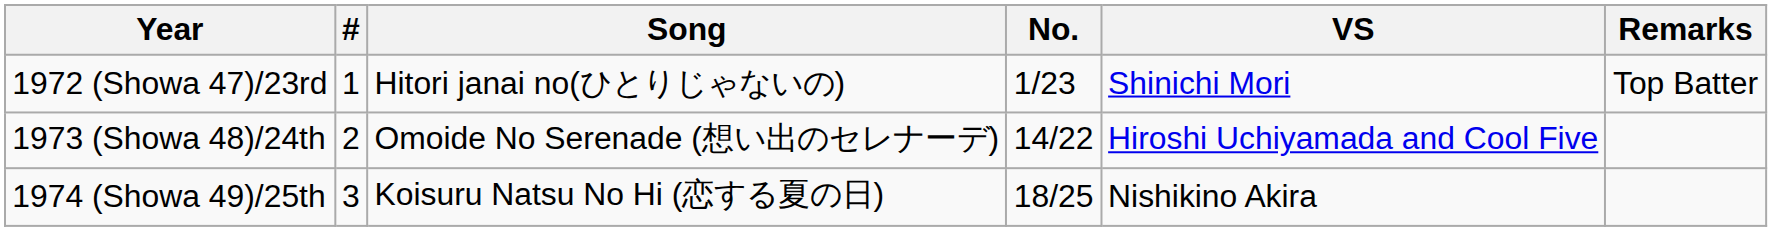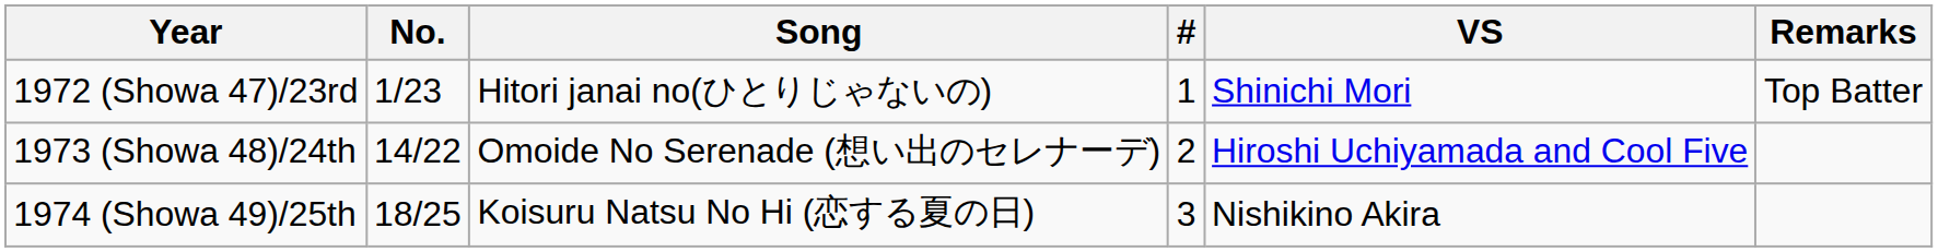 <table class="wikitable">
 <tr>
 <th>Year</th>
+<th>No.</th>
+<th>Song</th>
 <th>#</th>
-<th>Song</th>
-<th>No.</th>
 <th>VS</th>
 <th>Remarks</th>
 </tr>
 <tr>
 <td>1972 (Showa 47)/23rd</td>
+<td>1/23</td>
+<td>Hitori janai no(ひとりじゃないの)</td>
 <td>1</td>
-<td>Hitori janai no(ひとりじゃないの)</td>
-<td>1/23</td>
 <td><a href='#'>Shinichi Mori</a></td>
 <td>Top Batter</td>
 </tr>
 <tr>
 <td>1973 (Showa 48)/24th</td>
+<td>14/22</td>
+<td>Omoide No Serenade (想い出のセレナーデ)</td>
 <td>2</td>
-<td>Omoide No Serenade (想い出のセレナーデ)</td>
-<td>14/22</td>
 <td><a href='#'>Hiroshi Uchiyamada and Cool Five</a></td>
 <td></td>
 </tr>
 <tr>
 <td>1974 (Showa 49)/25th</td>
+<td>18/25</td>
+<td>Koisuru Natsu No Hi (恋する夏の日)</td>
 <td>3</td>
-<td>Koisuru Natsu No Hi (恋する夏の日)</td>
-<td>18/25</td>
 <td>Nishikino Akira</td>
 <td></td>
 </tr>
 </table>
